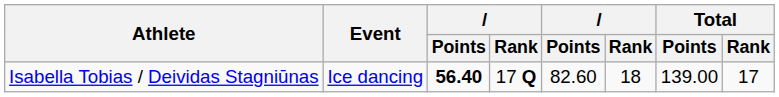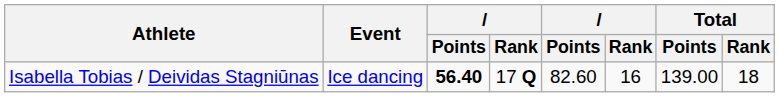 <table class="wikitable" style="font-size:90%">
 <tr>
 <th rowspan="2">Athlete</th>
 <th rowspan="2">Event</th>
 <th colspan="2">/</th>
 <th colspan="2">/</th>
 <th colspan="2">Total</th>
 </tr>
 <tr style="font-size:95%">
 <th>Points</th>
 <th>Rank</th>
 <th>Points</th>
 <th>Rank</th>
 <th>Points</th>
 <th>Rank</th>
 </tr>
 <tr align=center>
 <td align=left><a href='#'>Isabella Tobias</a> / <a href='#'>Deividas Stagniūnas</a></td>
 <td align=left><a href='#'>Ice dancing</a></td>
 <td><strong>56.40</strong></td>
 <td>17 <strong>Q</strong></td>
 <td>82.60</td>
+<td>16</td>
+<td>139.00</td>
 <td>18</td>
-<td>139.00</td>
-<td>17</td>
 </tr>
 </table>
